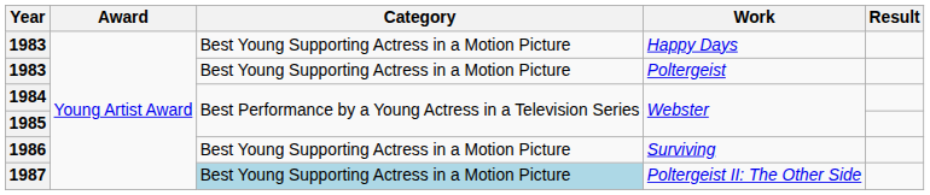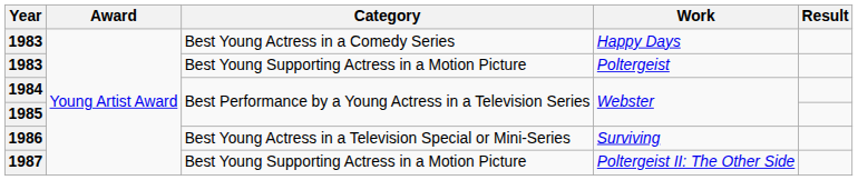 <table class="wikitable sortable plainrowheaders">
 <tr>
 <th>Year</th>
 <th>Award</th>
 <th>Category</th>
 <th>Work</th>
 <th>Result</th>
 </tr>
 <tr>
 <th scope="row">1983</th>
 <td rowspan="6"><a href='#'>Young Artist Award</a></td>
-<td>Best Young Supporting Actress in a Motion Picture</td>
+<td>Best Young Actress in a Comedy Series</td>
 <td><em><a href='#'>Happy Days</a></em></td>
 <td></td>
 </tr>
 <tr>
 <th scope="row">1983</th>
 <td>Best Young Supporting Actress in a Motion Picture</td>
 <td><a href='#'><em>Poltergeist</em></a></td>
 <td></td>
 </tr>
 <tr>
 <th scope="row">1984</th>
 <td rowspan="2">Best Performance by a Young Actress in a Television Series</td>
 <td rowspan="2"><a href='#'><em>Webster</em></a></td>
 <td></td>
 </tr>
 <tr>
 <th scope="row">1985</th>
 <td></td>
 </tr>
 <tr>
 <th scope="row">1986</th>
-<td>Best Young Supporting Actress in a Motion Picture</td>
+<td>Best Young Actress in a Television Special or Mini-Series</td>
 <td><a href='#'><em>Surviving</em></a></td>
 <td></td>
 </tr>
 <tr>
 <th scope="row">1987</th>
-<td style="background: lightblue;">Best Young Supporting Actress in a Motion Picture</td>
+<td>Best Young Supporting Actress in a Motion Picture</td>
 <td><em><a href='#'>Poltergeist II: The Other Side</a></em></td>
 <td></td>
 </tr>
 </table>
